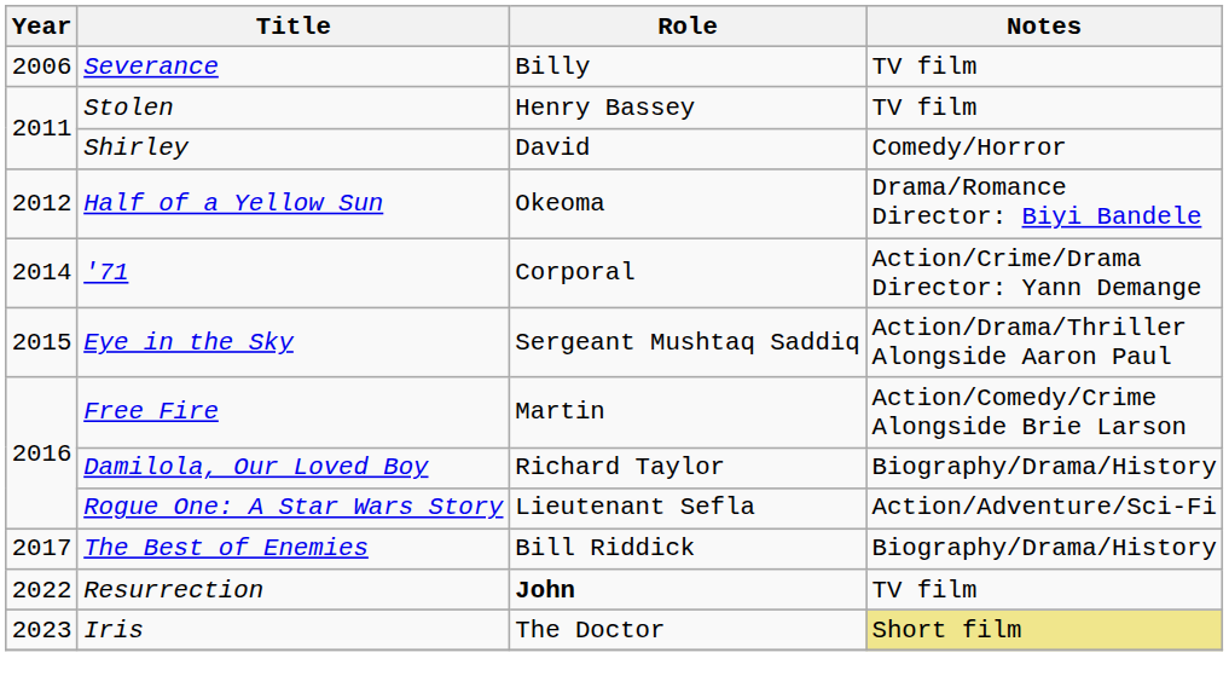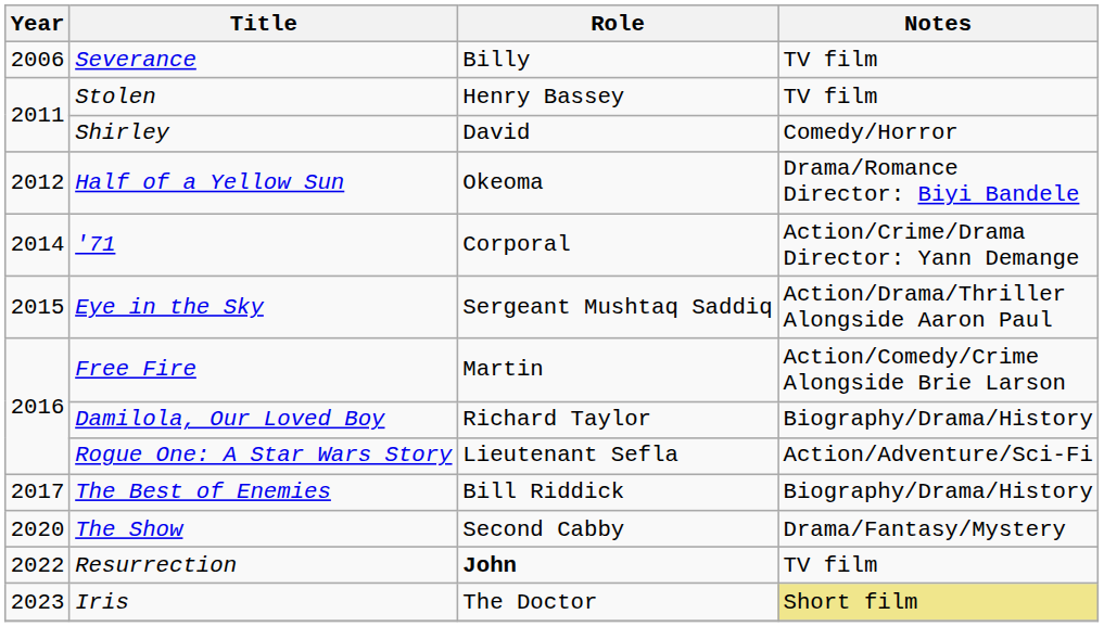 <table class="wikitable sortable">
 <tr>
 <th>Year</th>
 <th>Title</th>
 <th>Role</th>
 <th class="unsortable">Notes</th>
 </tr>
 <tr>
 <td>2006</td>
 <td><em><a href='#'>Severance</a></em></td>
 <td>Billy</td>
 <td>TV film</td>
 </tr>
 <tr>
 <td rowspan="2">2011</td>
 <td><em>Stolen</em></td>
 <td>Henry Bassey</td>
 <td>TV film</td>
 </tr>
 <tr>
 <td><em>Shirley</em></td>
 <td>David</td>
 <td>Comedy/Horror</td>
 </tr>
 <tr>
 <td>2012</td>
 <td><em><a href='#'>Half of a Yellow Sun</a></em></td>
 <td>Okeoma</td>
 <td>Drama/Romance<br>Director: <a href='#'>Biyi Bandele</a></td>
 </tr>
 <tr>
 <td>2014</td>
 <td><em><a href='#'>'71</a></em></td>
 <td>Corporal</td>
 <td>Action/Crime/Drama<br>Director: Yann Demange</td>
 </tr>
 <tr>
 <td>2015</td>
 <td><em><a href='#'>Eye in the Sky</a></em></td>
 <td>Sergeant Mushtaq Saddiq</td>
 <td>Action/Drama/Thriller<br>Alongside Aaron Paul</td>
 </tr>
 <tr>
 <td rowspan="3">2016</td>
 <td><em><a href='#'>Free Fire</a></em></td>
 <td>Martin</td>
 <td>Action/Comedy/Crime<br>Alongside Brie Larson</td>
 </tr>
 <tr>
 <td><em><a href='#'>Damilola, Our Loved Boy</a></em></td>
 <td>Richard Taylor</td>
 <td>Biography/Drama/History</td>
 </tr>
 <tr>
 <td><em><a href='#'>Rogue One: A Star Wars Story</a></em></td>
 <td>Lieutenant Sefla</td>
 <td>Action/Adventure/Sci-Fi</td>
 </tr>
 <tr>
 <td>2017</td>
 <td><em><a href='#'>The Best of Enemies</a></em></td>
 <td>Bill Riddick</td>
 <td>Biography/Drama/History</td>
 </tr>
 <tr>
+<td>2020</td>
+<td><em><a href='#'>The Show</a></em></td>
+<td>Second Cabby</td>
+<td>Drama/Fantasy/Mystery</td>
+</tr>
+<tr>
 <td>2022</td>
 <td><em>Resurrection</em></td>
 <td><strong>John</strong></td>
 <td>TV film</td>
 </tr>
 <tr>
 <td>2023</td>
 <td><em>Iris</em></td>
 <td>The Doctor</td>
 <td style="background: khaki;">Short film</td>
 </tr>
 <tr>
 </tr>
 </table>
